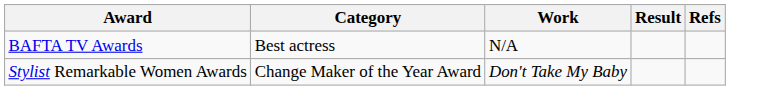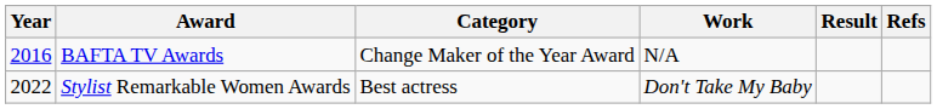 <table class="wikitable">
 <tr>
+<th>Year</th>
 <th>Award</th>
 <th>Category</th>
 <th>Work</th>
 <th>Result</th>
 <th>Refs</th>
 </tr>
 <tr>
+<td><a href='#'>2016</a></td>
 <td><a href='#'>BAFTA TV Awards</a></td>
-<td>Best actress</td>
+<td>Change Maker of the Year Award</td>
 <td>N/A</td>
 <td></td>
 <td></td>
 </tr>
 <tr>
+<td>2022</td>
 <td><em><a href='#'>Stylist</a></em> Remarkable Women Awards</td>
-<td>Change Maker of the Year Award</td>
+<td>Best actress</td>
 <td><em>Don't Take My Baby</em></td>
 <td></td>
 <td></td>
 </tr>
 </table>
